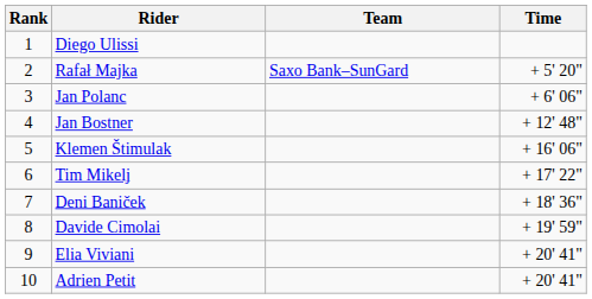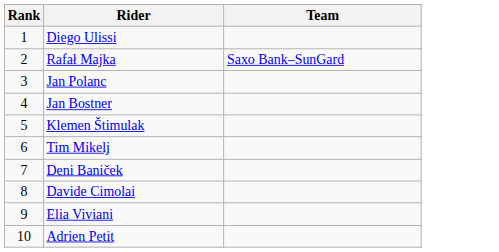 <table class="wikitable">
 <tr>
 <th>Rank</th>
 <th>Rider</th>
 <th>Team</th>
-<th>Time</th>
 </tr>
 <tr>
 <td align=center>1</td>
 <td width=200> <a href='#'>Diego Ulissi</a> </td>
 <td width=220></td>
-<td width=76 align=right></td>
 </tr>
 <tr>
 <td align=center>2</td>
 <td> <a href='#'>Rafał Majka</a></td>
 <td><a href='#'>Saxo Bank–SunGard</a></td>
-<td align=right>+ 5' 20"</td>
 </tr>
 <tr>
 <td align=center>3</td>
 <td> <a href='#'>Jan Polanc</a></td>
 <td></td>
-<td align=right>+ 6' 06"</td>
 </tr>
 <tr>
 <td align=center>4</td>
 <td> <a href='#'>Jan Bostner</a></td>
 <td></td>
-<td align=right>+ 12' 48"</td>
 </tr>
 <tr>
 <td align=center>5</td>
 <td> <a href='#'>Klemen Štimulak</a></td>
 <td></td>
-<td align=right>+ 16' 06"</td>
 </tr>
 <tr>
 <td align=center>6</td>
 <td> <a href='#'>Tim Mikelj</a></td>
 <td></td>
-<td align=right>+ 17' 22"</td>
 </tr>
 <tr>
 <td align=center>7</td>
 <td> <a href='#'>Deni Baniček</a></td>
 <td></td>
-<td align=right>+ 18' 36"</td>
 </tr>
 <tr>
 <td align=center>8</td>
 <td> <a href='#'>Davide Cimolai</a></td>
 <td></td>
-<td align=right>+ 19' 59"</td>
 </tr>
 <tr>
 <td align=center>9</td>
 <td> <a href='#'>Elia Viviani</a></td>
 <td></td>
-<td align=right>+ 20' 41"</td>
 </tr>
 <tr>
 <td align=center>10</td>
 <td> <a href='#'>Adrien Petit</a></td>
 <td></td>
-<td align=right>+ 20' 41"</td>
 </tr>
 </table>
